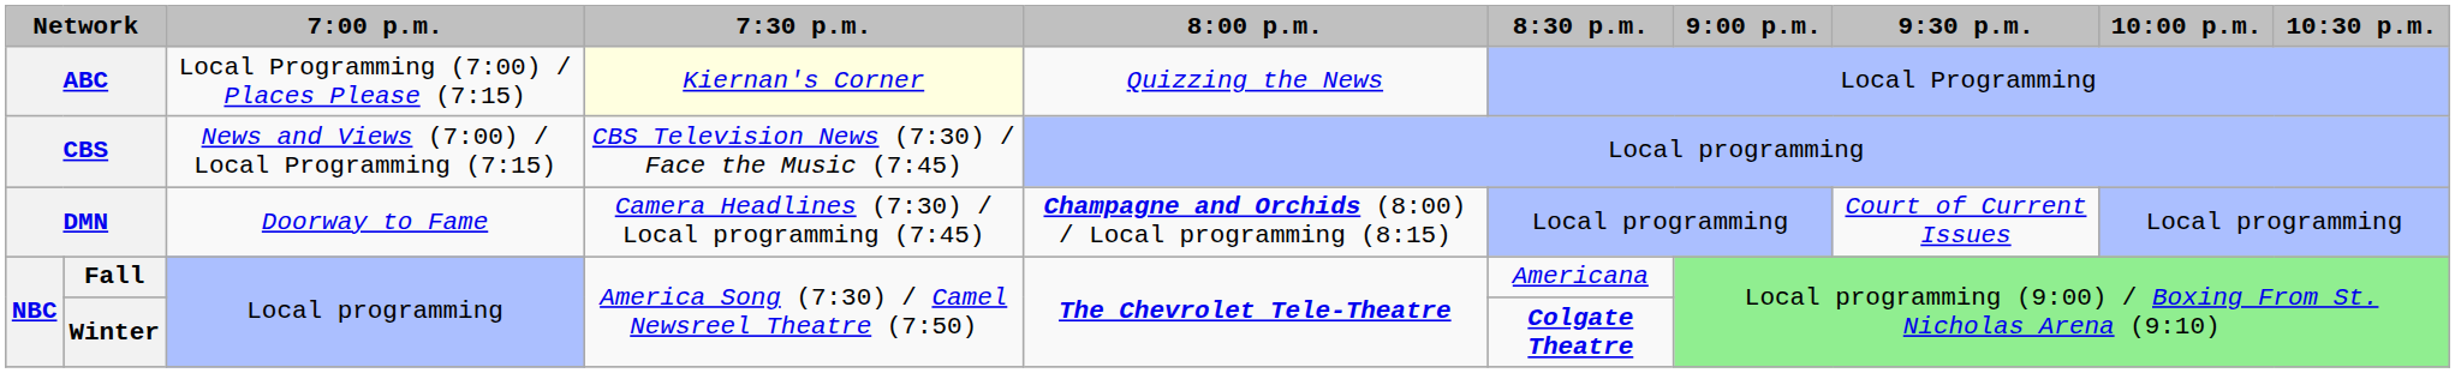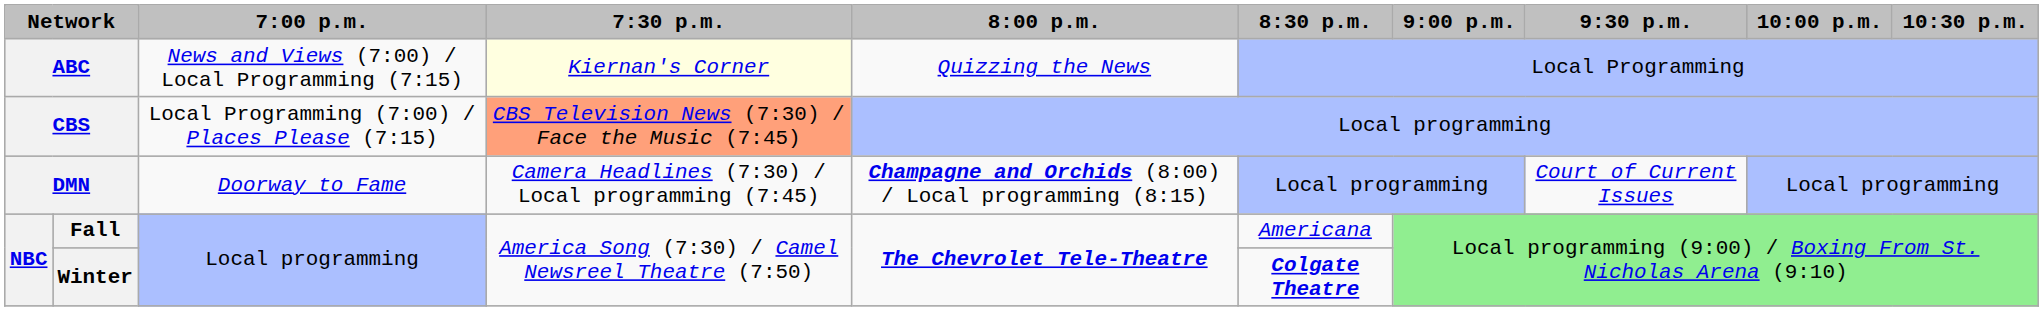 <table class="wikitable" style="width:100%;margin-right:0;text-align:center">
 <tr>
 <th colspan=2 style="background-color:#C0C0C0">Network</th>
 <th style="background-color:#C0C0C0;text-align:center">7:00 p.m.</th>
 <th style="background-color:#C0C0C0;text-align:center">7:30 p.m.</th>
 <th style="background-color:#C0C0C0;text-align:center">8:00 p.m.</th>
 <th style="background-color:#C0C0C0;text-align:center">8:30 p.m.</th>
 <th style="background-color:#C0C0C0;text-align:center">9:00 p.m.</th>
 <th style="background-color:#C0C0C0;text-align:center">9:30 p.m.</th>
 <th style="background-color:#C0C0C0;text-align:center">10:00 p.m.</th>
 <th style="background-color:#C0C0C0;text-align:center">10:30 p.m.</th>
 </tr>
 <tr>
 <th colspan=2><a href='#'>ABC</a></th>
-<td>Local Programming (7:00) / <em><a href='#'>Places Please</a></em> (7:15)</td>
+<td><em><a href='#'>News and Views</a></em> (7:00) / Local Programming  (7:15)</td>
 <td style="background: lightyellow;"><em><a href='#'>Kiernan's Corner</a></em></td>
 <td><em><a href='#'>Quizzing the News</a></em></td>
 <td colspan="5" bgcolor="#abbfff">Local Programming</td>
 </tr>
 <tr>
 <th colspan=2><a href='#'>CBS</a></th>
-<td><em><a href='#'>News and Views</a></em> (7:00) / Local Programming  (7:15)</td>
-<td><em><a href='#'>CBS Television News</a></em> (7:30) / <em>Face the Music</em> (7:45)</td>
+<td>Local Programming (7:00) / <em><a href='#'>Places Please</a></em> (7:15)</td>
+<td style="background: lightsalmon;"><em><a href='#'>CBS Television News</a></em> (7:30) / <em>Face the Music</em> (7:45)</td>
 <td colspan="6" bgcolor="#abbfff">Local programming</td>
 </tr>
 <tr>
 <th colspan=2><a href='#'>DMN</a></th>
 <td><em><a href='#'>Doorway to Fame</a></em></td>
 <td><em><a href='#'>Camera Headlines</a></em> (7:30) / Local programming (7:45)</td>
 <td><strong><em><a href='#'>Champagne and Orchids</a></em></strong> (8:00) / Local programming (8:15)</td>
 <td colspan="2" bgcolor="#abbfff">Local programming</td>
 <td><em><a href='#'>Court of Current Issues</a></em></td>
 <td colspan="2" bgcolor="#abbfff">Local programming</td>
 </tr>
 <tr>
 <th rowspan=2><a href='#'>NBC</a></th>
 <th>Fall</th>
 <td bgcolor="#abbfff" rowspan=2>Local programming</td>
 <td rowspan=2><em><a href='#'>America Song</a></em> (7:30) / <em><a href='#'>Camel Newsreel Theatre</a></em> (7:50)</td>
 <td rowspan=2><strong><em><a href='#'>The Chevrolet Tele-Theatre</a></em></strong></td>
 <td><em><a href='#'>Americana</a></em></td>
 <td colspan="4" rowspan=2 bgcolor="lightgreen">Local programming (9:00) / <em><a href='#'>Boxing From St. Nicholas Arena</a></em> (9:10)</td>
 </tr>
 <tr>
 <th>Winter</th>
 <td><strong><em> <a href='#'>Colgate Theatre</a></em></strong></td>
 </tr>
 </table>
